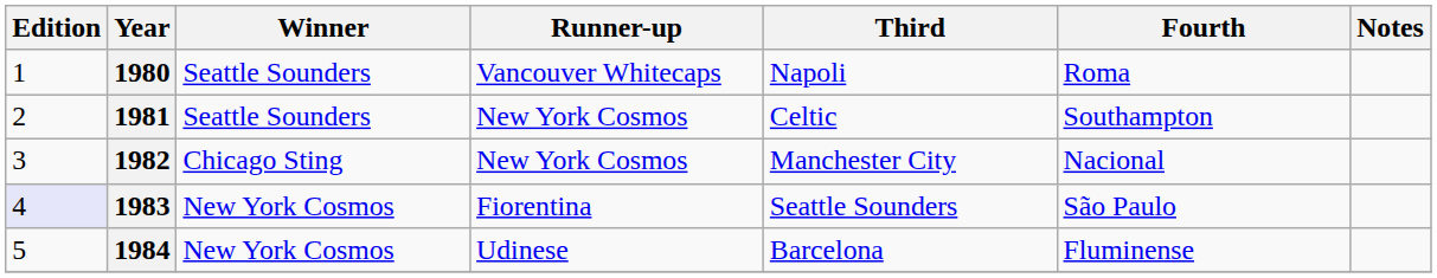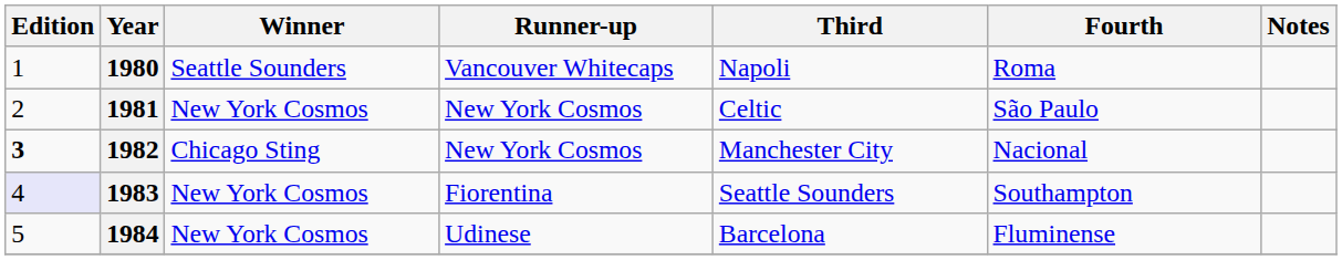 <table class="wikitable plainrowheaders sortable">
 <tr>
 <th>Edition</th>
 <th>Year</th>
 <th style="width:160px;">Winner</th>
 <th style="width:160px;">Runner-up</th>
 <th style="width:160px;">Third</th>
 <th style="width:160px;">Fourth</th>
 <th class="unsortable">Notes</th>
 </tr>
 <tr>
 <td>1</td>
 <th scope="row">1980</th>
 <td> <a href='#'>Seattle Sounders</a></td>
 <td> <a href='#'>Vancouver Whitecaps</a></td>
 <td> <a href='#'>Napoli</a></td>
 <td> <a href='#'>Roma</a></td>
 <td></td>
 </tr>
 <tr>
 <td>2</td>
 <th scope="row">1981</th>
-<td> <a href='#'>Seattle Sounders</a></td>
+<td> <a href='#'>New York Cosmos</a></td>
 <td> <a href='#'>New York Cosmos</a></td>
 <td> <a href='#'>Celtic</a></td>
-<td> <a href='#'>Southampton</a></td>
+<td> <a href='#'>São Paulo</a></td>
 <td></td>
 </tr>
 <tr>
-<td>3</td>
+<td><strong>3</strong></td>
 <th scope="row">1982</th>
 <td> <a href='#'>Chicago Sting</a></td>
 <td> <a href='#'>New York Cosmos</a></td>
 <td> <a href='#'>Manchester City</a></td>
 <td> <a href='#'>Nacional</a></td>
 <td></td>
 </tr>
 <tr>
 <td style="background: lavender;">4</td>
 <th scope="row">1983</th>
 <td> <a href='#'>New York Cosmos</a></td>
 <td> <a href='#'>Fiorentina</a></td>
 <td> <a href='#'>Seattle Sounders</a></td>
-<td> <a href='#'>São Paulo</a></td>
+<td> <a href='#'>Southampton</a></td>
 <td></td>
 </tr>
 <tr>
 <td>5</td>
 <th scope="row">1984</th>
 <td> <a href='#'>New York Cosmos</a></td>
 <td> <a href='#'>Udinese</a></td>
 <td> <a href='#'>Barcelona</a></td>
 <td> <a href='#'>Fluminense</a></td>
 <td></td>
 </tr>
 <tr>
 </tr>
 </table>
